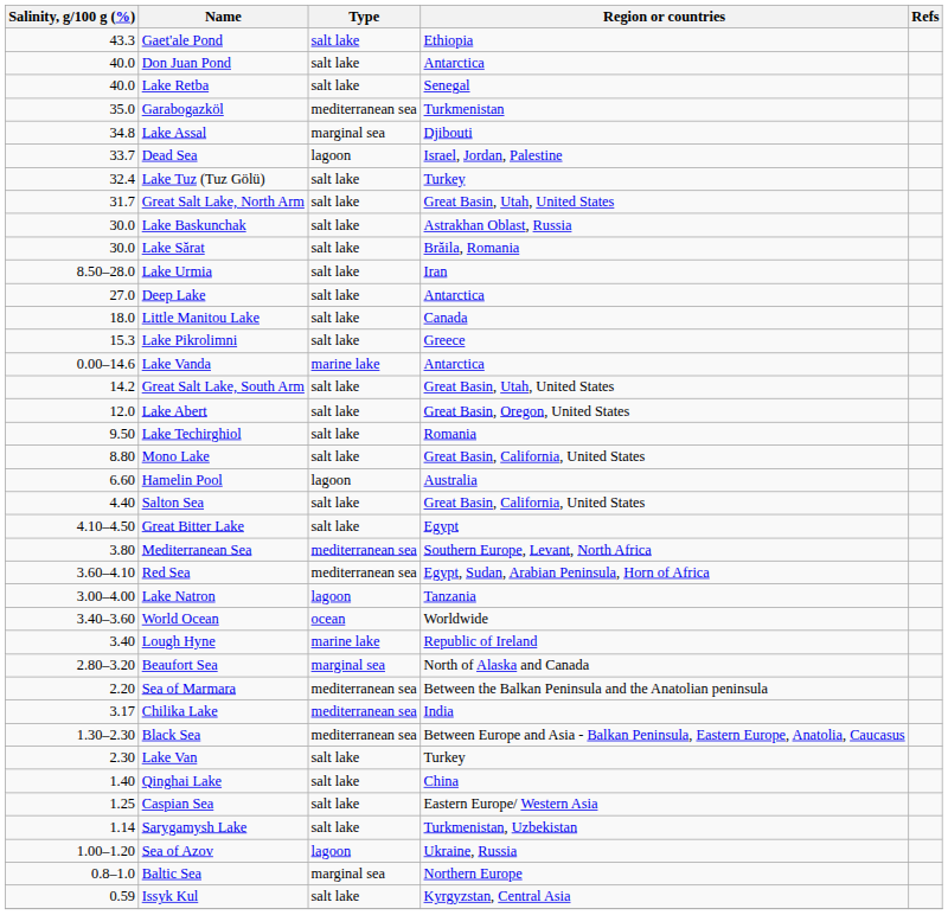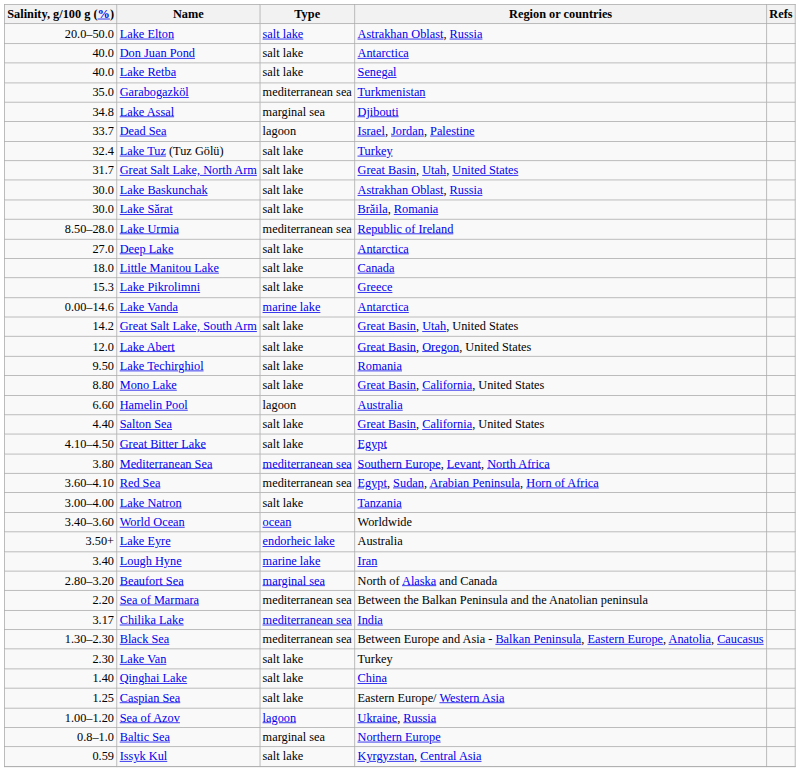 <table class="wikitable sortable">
 <tr>
 <th>Salinity, g/100 g (<a href='#'>%</a>)</th>
 <th>Name</th>
 <th>Type</th>
 <th>Region or countries</th>
 <th>Refs</th>
 </tr>
 <tr>
-<td align="right">43.3</td>
-<td><a href='#'>Gaet'ale Pond</a></td>
+<td align="right">20.0–50.0</td>
+<td><a href='#'>Lake Elton</a></td>
 <td><a href='#'>salt lake</a></td>
-<td><a href='#'>Ethiopia</a></td>
+<td><a href='#'>Astrakhan Oblast</a>, <a href='#'>Russia</a></td>
 <td></td>
 </tr>
 <tr>
 <td align="right">40.0</td>
 <td><a href='#'>Don Juan Pond</a></td>
 <td>salt lake</td>
 <td><a href='#'>Antarctica</a></td>
 <td></td>
 </tr>
 <tr>
 <td align="right">40.0</td>
 <td><a href='#'>Lake Retba</a></td>
 <td>salt lake</td>
 <td><a href='#'>Senegal</a></td>
 <td></td>
 </tr>
 <tr>
 <td align="right">35.0</td>
 <td><a href='#'>Garabogazköl</a></td>
 <td>mediterranean sea</td>
 <td><a href='#'>Turkmenistan</a></td>
 <td></td>
 </tr>
 <tr>
 <td align="right">34.8</td>
 <td><a href='#'>Lake Assal</a></td>
 <td>marginal sea</td>
 <td><a href='#'>Djibouti</a></td>
 <td></td>
 </tr>
 <tr>
 <td align="right">33.7</td>
 <td><a href='#'>Dead Sea</a></td>
 <td>lagoon</td>
 <td><a href='#'>Israel</a>, <a href='#'>Jordan</a>, <a href='#'>Palestine</a></td>
 <td></td>
 </tr>
 <tr>
 <td align="right">32.4</td>
 <td><a href='#'>Lake Tuz</a> (Tuz Gölü)</td>
 <td>salt lake</td>
 <td><a href='#'>Turkey</a></td>
 <td></td>
 </tr>
 <tr>
 <td align="right">31.7</td>
 <td><a href='#'>Great Salt Lake, North Arm</a></td>
 <td>salt lake</td>
 <td><a href='#'>Great Basin</a>, <a href='#'>Utah</a>, <a href='#'>United States</a></td>
 <td></td>
 </tr>
 <tr>
 <td align="right">30.0</td>
 <td><a href='#'>Lake Baskunchak</a></td>
 <td>salt lake</td>
 <td><a href='#'>Astrakhan Oblast</a>, <a href='#'>Russia</a></td>
 <td></td>
 </tr>
 <tr>
 <td align="right">30.0</td>
 <td><a href='#'>Lake Sărat</a></td>
 <td>salt lake</td>
 <td><a href='#'>Brăila</a>, <a href='#'>Romania</a></td>
 <td></td>
 </tr>
 <tr>
 <td align="right">8.50–28.0</td>
 <td><a href='#'>Lake Urmia</a></td>
-<td>salt lake</td>
-<td><a href='#'>Iran</a></td>
+<td>mediterranean sea</td>
+<td><a href='#'>Republic of Ireland</a></td>
 <td></td>
 </tr>
 <tr>
 <td align="right">27.0</td>
 <td><a href='#'>Deep Lake</a></td>
 <td>salt lake</td>
 <td><a href='#'>Antarctica</a></td>
 <td></td>
 </tr>
 <tr>
 <td align="right">18.0</td>
 <td><a href='#'>Little Manitou Lake</a></td>
 <td>salt lake</td>
 <td><a href='#'>Canada</a></td>
 <td></td>
 </tr>
 <tr>
 <td align="right">15.3</td>
 <td><a href='#'>Lake Pikrolimni</a></td>
 <td>salt lake</td>
 <td><a href='#'>Greece</a></td>
 <td></td>
 </tr>
 <tr>
 <td align="right">0.00–14.6</td>
 <td><a href='#'>Lake Vanda</a></td>
 <td><a href='#'>marine lake</a></td>
 <td><a href='#'>Antarctica</a></td>
 <td></td>
 </tr>
 <tr>
 <td align="right">14.2</td>
 <td><a href='#'>Great Salt Lake, South Arm</a></td>
 <td>salt lake</td>
 <td><a href='#'>Great Basin</a>, <a href='#'>Utah</a>, United States</td>
 <td></td>
 </tr>
 <tr>
 <td align="right">12.0</td>
 <td><a href='#'>Lake Abert</a></td>
 <td>salt lake</td>
 <td><a href='#'>Great Basin</a>, <a href='#'>Oregon</a>, United States</td>
 <td></td>
 </tr>
 <tr>
 <td align="right">9.50</td>
 <td><a href='#'>Lake Techirghiol</a></td>
 <td>salt lake</td>
 <td><a href='#'>Romania</a></td>
 <td></td>
 </tr>
 <tr>
 <td align="right">8.80</td>
 <td><a href='#'>Mono Lake</a></td>
 <td>salt lake</td>
 <td><a href='#'>Great Basin</a>, <a href='#'>California</a>, United States</td>
 <td> </td>
 </tr>
 <tr>
 <td align="right">6.60</td>
 <td><a href='#'>Hamelin Pool</a></td>
 <td>lagoon</td>
 <td><a href='#'>Australia</a></td>
 <td></td>
 </tr>
 <tr>
 <td align="right">4.40</td>
 <td><a href='#'>Salton Sea</a></td>
 <td>salt lake</td>
 <td><a href='#'>Great Basin</a>, <a href='#'>California</a>, United States</td>
 <td></td>
 </tr>
 <tr>
 <td align="right">4.10–4.50</td>
 <td><a href='#'>Great Bitter Lake</a></td>
 <td>salt lake</td>
 <td><a href='#'>Egypt</a></td>
 <td></td>
 </tr>
 <tr>
 <td align="right">3.80</td>
 <td><a href='#'>Mediterranean Sea</a></td>
 <td><a href='#'>mediterranean sea</a></td>
 <td><a href='#'>Southern Europe</a>, <a href='#'>Levant</a>, <a href='#'>North Africa</a></td>
 <td></td>
 </tr>
 <tr>
 <td align="right">3.60–4.10</td>
 <td><a href='#'>Red Sea</a></td>
 <td>mediterranean sea</td>
 <td><a href='#'>Egypt</a>, <a href='#'>Sudan</a>, <a href='#'>Arabian Peninsula</a>, <a href='#'>Horn of Africa</a></td>
 <td></td>
 </tr>
 <tr>
 <td align="right">3.00–4.00</td>
 <td><a href='#'>Lake Natron</a></td>
-<td><a href='#'>lagoon</a></td>
+<td>salt lake</td>
 <td><a href='#'>Tanzania</a></td>
 <td></td>
 </tr>
 <tr>
 <td align="right">3.40–3.60</td>
 <td><a href='#'>World Ocean</a></td>
 <td><a href='#'>ocean</a></td>
 <td>Worldwide</td>
 <td></td>
 </tr>
 <tr>
+<td align="right">3.50+</td>
+<td><a href='#'>Lake Eyre</a></td>
+<td><a href='#'>endorheic lake</a></td>
+<td>Australia</td>
+<td></td>
+</tr>
+<tr>
 <td align="right">3.40</td>
 <td><a href='#'>Lough Hyne</a></td>
 <td><a href='#'>marine lake</a></td>
-<td><a href='#'>Republic of Ireland</a></td>
+<td><a href='#'>Iran</a></td>
 <td></td>
 </tr>
 <tr>
 <td align="right">2.80–3.20</td>
 <td><a href='#'>Beaufort Sea</a></td>
 <td><a href='#'>marginal sea</a></td>
 <td>North of <a href='#'>Alaska</a> and Canada</td>
 <td></td>
 </tr>
 <tr>
 <td align="right">2.20</td>
 <td><a href='#'>Sea of Marmara</a></td>
 <td>mediterranean sea</td>
 <td>Between the Balkan Peninsula and the Anatolian peninsula</td>
 <td></td>
 </tr>
 <tr>
 <td align="right">3.17</td>
 <td><a href='#'>Chilika Lake</a></td>
 <td><a href='#'>mediterranean sea</a></td>
 <td><a href='#'>India</a></td>
 <td></td>
 </tr>
 <tr>
 <td align="right">1.30–2.30</td>
 <td><a href='#'>Black Sea</a></td>
 <td>mediterranean sea</td>
 <td>Between Europe and Asia - <a href='#'>Balkan Peninsula</a>, <a href='#'>Eastern Europe</a>, <a href='#'>Anatolia</a>, <a href='#'>Caucasus</a></td>
 <td></td>
 </tr>
 <tr>
 <td align="right">2.30</td>
 <td><a href='#'>Lake Van</a></td>
 <td>salt lake</td>
 <td>Turkey</td>
 <td></td>
 </tr>
 <tr>
 <td align="right">1.40</td>
 <td><a href='#'>Qinghai Lake</a></td>
 <td>salt lake</td>
 <td><a href='#'>China</a></td>
 <td></td>
 </tr>
 <tr>
 <td align="right">1.25</td>
 <td><a href='#'>Caspian Sea</a></td>
 <td>salt lake</td>
 <td>Eastern Europe/ <a href='#'>Western Asia</a></td>
 <td></td>
 </tr>
 <tr>
-<td align="right">1.14</td>
-<td><a href='#'>Sarygamysh Lake</a></td>
-<td>salt lake</td>
-<td><a href='#'>Turkmenistan</a>, <a href='#'>Uzbekistan</a></td>
-<td></td>
-</tr>
-<tr>
 <td align="right">1.00–1.20</td>
 <td><a href='#'>Sea of Azov</a></td>
 <td><a href='#'>lagoon</a></td>
 <td><a href='#'>Ukraine</a>, <a href='#'>Russia</a></td>
 <td></td>
 </tr>
 <tr>
 <td align="right">0.8–1.0</td>
 <td><a href='#'>Baltic Sea</a></td>
 <td>marginal sea</td>
 <td><a href='#'>Northern Europe</a></td>
 <td></td>
 </tr>
 <tr>
 <td align="right">0.59</td>
 <td><a href='#'>Issyk Kul</a></td>
 <td>salt lake</td>
 <td><a href='#'>Kyrgyzstan</a>, <a href='#'>Central Asia</a></td>
 <td></td>
 </tr>
 <tr>
 </tr>
 </table>
